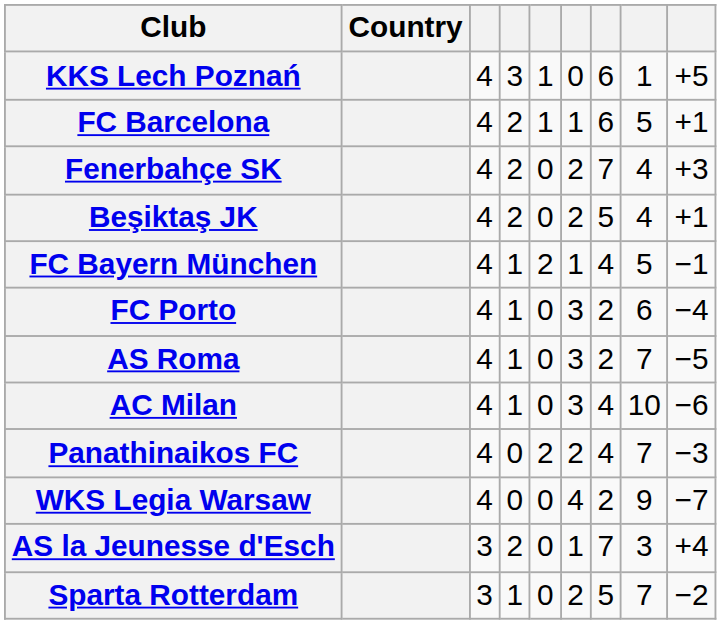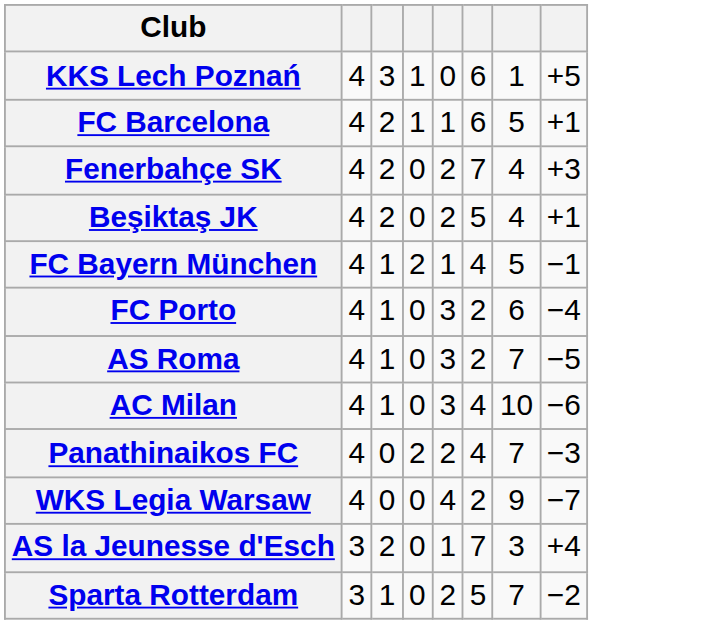 <table class="wikitable plainrowheaders sortable">
 <tr>
 <th>Club</th>
-<th>Country</th>
 <th scope="col"></th>
 <th scope="col"></th>
 <th scope="col"></th>
 <th scope="col"></th>
 <th scope="col"></th>
 <th scope="col"></th>
 <th scope="col"></th>
 </tr>
 <tr>
 <th scope=row align=left><a href='#'>KKS Lech Poznań</a></th>
-<th scope=row align=left></th>
 <td align=center>4</td>
 <td align=center>3</td>
 <td align=center>1</td>
 <td align=center>0</td>
 <td align=center>6</td>
 <td align=center>1</td>
 <td align=center>+5</td>
 </tr>
 <tr>
 <th scope=row align=left><a href='#'>FC Barcelona</a></th>
-<th scope=row align=left></th>
 <td align=center>4</td>
 <td align=center>2</td>
 <td align=center>1</td>
 <td align=center>1</td>
 <td align=center>6</td>
 <td align=center>5</td>
 <td align=center>+1</td>
 </tr>
 <tr>
 <th scope=row align=left><a href='#'>Fenerbahçe SK</a></th>
-<th scope=row align=left></th>
 <td align=center>4</td>
 <td align=center>2</td>
 <td align=center>0</td>
 <td align=center>2</td>
 <td align=center>7</td>
 <td align=center>4</td>
 <td align=center>+3</td>
 </tr>
 <tr>
 <th scope=row align=left><a href='#'>Beşiktaş JK</a></th>
-<th scope=row align=left></th>
 <td align=center>4</td>
 <td align=center>2</td>
 <td align=center>0</td>
 <td align=center>2</td>
 <td align=center>5</td>
 <td align=center>4</td>
 <td align=center>+1</td>
 </tr>
 <tr>
 <th scope=row align=left><a href='#'>FC Bayern München</a></th>
-<th scope=row align=left></th>
 <td align=center>4</td>
 <td align=center>1</td>
 <td align=center>2</td>
 <td align=center>1</td>
 <td align=center>4</td>
 <td align=center>5</td>
 <td align=center>−1</td>
 </tr>
 <tr>
 <th scope=row align=left><a href='#'>FC Porto</a></th>
-<th scope=row align=left></th>
 <td align=center>4</td>
 <td align=center>1</td>
 <td align=center>0</td>
 <td align=center>3</td>
 <td align=center>2</td>
 <td align=center>6</td>
 <td align=center>−4</td>
 </tr>
 <tr>
 <th scope=row align=left><a href='#'>AS Roma</a></th>
-<th scope=row align=left></th>
 <td align=center>4</td>
 <td align=center>1</td>
 <td align=center>0</td>
 <td align=center>3</td>
 <td align=center>2</td>
 <td align=center>7</td>
 <td align=center>−5</td>
 </tr>
 <tr>
 <th scope=row align=left><a href='#'>AC Milan</a></th>
-<th scope=row align=left></th>
 <td align=center>4</td>
 <td align=center>1</td>
 <td align=center>0</td>
 <td align=center>3</td>
 <td align=center>4</td>
 <td align=center>10</td>
 <td align=center>−6</td>
 </tr>
 <tr>
 <th scope=row align=left><a href='#'>Panathinaikos FC</a></th>
-<th scope=row align=left></th>
 <td align=center>4</td>
 <td align=center>0</td>
 <td align=center>2</td>
 <td align=center>2</td>
 <td align=center>4</td>
 <td align=center>7</td>
 <td align=center>−3</td>
 </tr>
 <tr>
 <th scope=row align=left><a href='#'>WKS Legia Warsaw</a></th>
-<th scope=row align=left></th>
 <td align=center>4</td>
 <td align=center>0</td>
 <td align=center>0</td>
 <td align=center>4</td>
 <td align=center>2</td>
 <td align=center>9</td>
 <td align=center>−7</td>
 </tr>
 <tr>
 <th scope=row align=left><a href='#'>AS la Jeunesse d'Esch</a></th>
-<th scope=row align=left></th>
 <td align=center>3</td>
 <td align=center>2</td>
 <td align=center>0</td>
 <td align=center>1</td>
 <td align=center>7</td>
 <td align=center>3</td>
 <td align=center>+4</td>
 </tr>
 <tr>
 <th scope=row align=left><a href='#'>Sparta Rotterdam</a></th>
-<th scope=row align=left></th>
 <td align=center>3</td>
 <td align=center>1</td>
 <td align=center>0</td>
 <td align=center>2</td>
 <td align=center>5</td>
 <td align=center>7</td>
 <td align=center>−2</td>
 </tr>
 </table>
